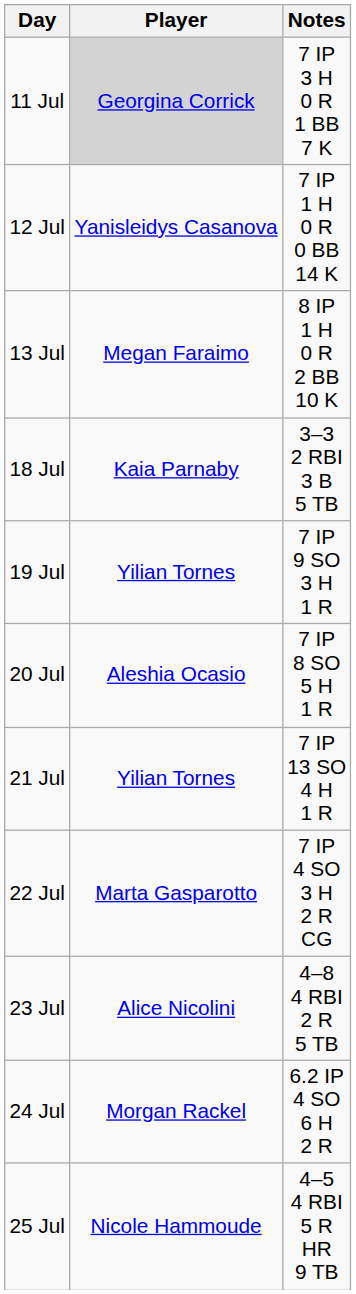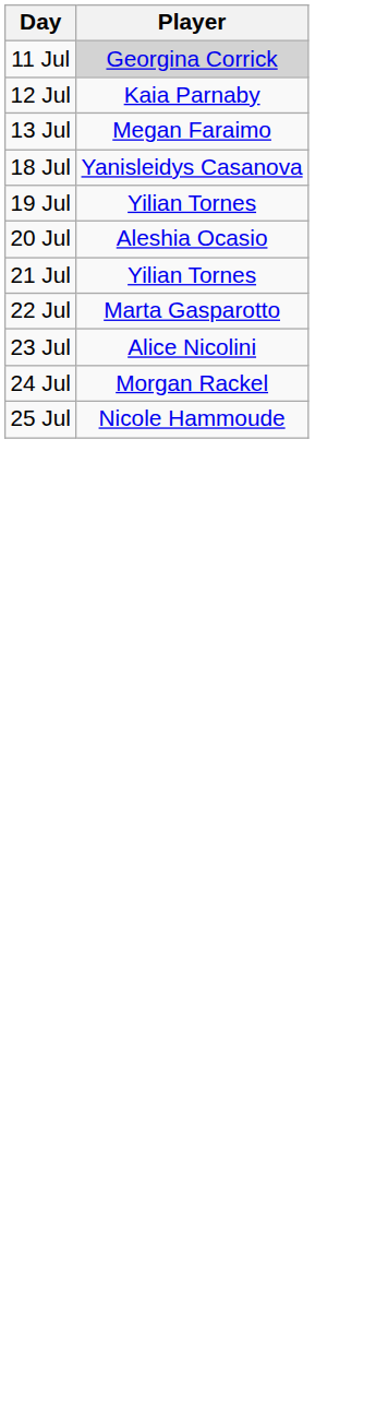 <table class="wikitable" style="text-align:center;">
 <tr>
 <th>Day</th>
 <th>Player</th>
-<th>Notes</th>
 </tr>
 <tr>
 <td>11 Jul</td>
 <td style="background: lightgrey;"> <a href='#'>Georgina Corrick</a></td>
-<td>7 IP<br>3 H<br>0 R<br>1 BB<br>7 K</td>
 </tr>
 <tr>
 <td>12 Jul</td>
-<td> <a href='#'>Yanisleidys Casanova</a></td>
-<td>7 IP<br>1 H<br>0 R<br>0 BB<br>14 K</td>
+<td> <a href='#'>Kaia Parnaby</a></td>
 </tr>
 <tr>
 <td>13 Jul</td>
 <td> <a href='#'>Megan Faraimo</a></td>
-<td>8 IP<br>1 H<br>0 R<br>2 BB<br>10 K</td>
 </tr>
 <tr>
 <td>18 Jul</td>
-<td> <a href='#'>Kaia Parnaby</a></td>
-<td>3–3<br>2 RBI<br>3 B<br>5 TB</td>
+<td> <a href='#'>Yanisleidys Casanova</a></td>
 </tr>
 <tr>
 <td>19 Jul</td>
 <td> <a href='#'>Yilian Tornes</a></td>
-<td>7 IP<br>9 SO<br>3 H<br>1 R</td>
 </tr>
 <tr>
 <td>20 Jul</td>
 <td> <a href='#'>Aleshia Ocasio</a></td>
-<td>7 IP<br>8 SO<br>5 H<br>1 R</td>
 </tr>
 <tr>
 <td>21 Jul</td>
 <td> <a href='#'>Yilian Tornes</a></td>
-<td>7 IP<br>13 SO<br>4 H<br>1 R</td>
 </tr>
 <tr>
 <td>22 Jul</td>
 <td> <a href='#'>Marta Gasparotto</a></td>
-<td>7 IP<br>4 SO<br>3 H<br>2 R<br>CG</td>
 </tr>
 <tr>
 <td>23 Jul</td>
 <td> <a href='#'>Alice Nicolini</a></td>
-<td>4–8<br>4 RBI<br>2 R<br>5 TB</td>
 </tr>
 <tr>
 <td>24 Jul</td>
 <td> <a href='#'>Morgan Rackel</a></td>
-<td>6.2 IP<br>4 SO<br>6 H<br>2 R</td>
 </tr>
 <tr>
 <td>25 Jul</td>
 <td> <a href='#'>Nicole Hammoude</a></td>
-<td>4–5<br>4 RBI<br>5 R<br>HR<br>9 TB</td>
 </tr>
 </table>
